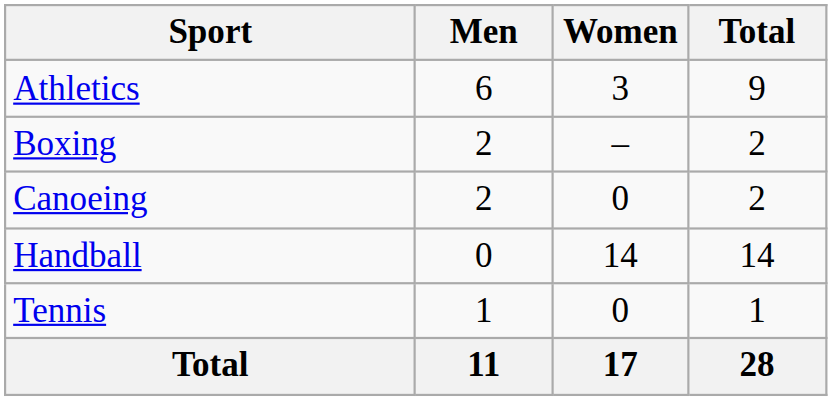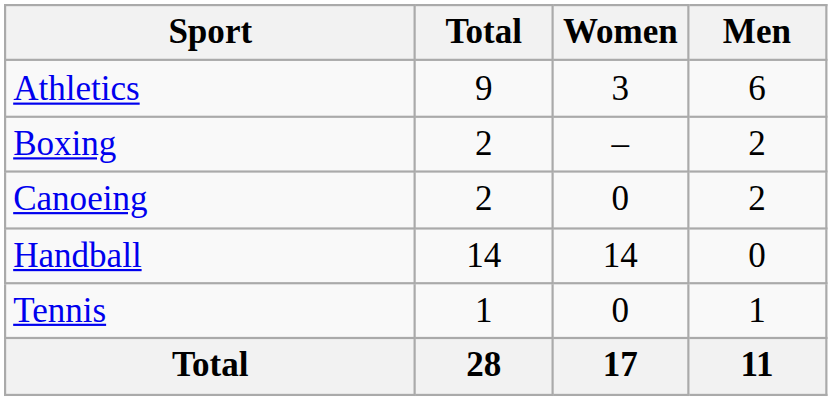 <table class="wikitable sortable" style="text-align:center;">
 <tr>
 <th width=180>Sport</th>
+<th width=55>Total</th>
+<th width=55>Women</th>
 <th width=55>Men</th>
-<th width=55>Women</th>
-<th width=55>Total</th>
 </tr>
 <tr>
 <td align=left><a href='#'>Athletics</a></td>
+<td>9</td>
+<td>3</td>
 <td>6</td>
-<td>3</td>
-<td>9</td>
 </tr>
 <tr>
 <td align=left><a href='#'>Boxing</a></td>
 <td>2</td>
 <td>–</td>
 <td>2</td>
 </tr>
 <tr>
 <td align=left><a href='#'>Canoeing</a></td>
 <td>2</td>
 <td>0</td>
 <td>2</td>
 </tr>
 <tr>
 <td align=left><a href='#'>Handball</a></td>
-<td>0</td>
 <td>14</td>
 <td>14</td>
+<td>0</td>
 </tr>
 <tr>
 <td align=left><a href='#'>Tennis</a></td>
 <td>1</td>
 <td>0</td>
 <td>1</td>
 </tr>
 <tr>
 <th>Total</th>
+<th>28</th>
+<th>17</th>
 <th>11</th>
-<th>17</th>
-<th>28</th>
 </tr>
 </table>
